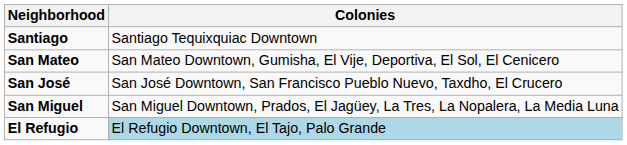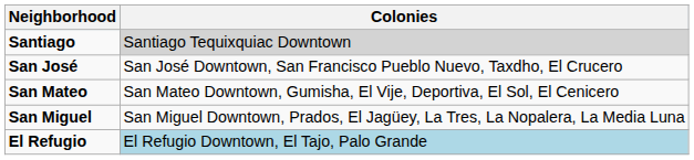 <table class="wikitable">
 <tr align=center style="background:#d8edff">
 <th>Neighborhood</th>
 <th>Colonies</th>
 </tr>
 <tr>
 <td><strong>Santiago</strong></td>
-<td>Santiago Tequixquiac Downtown</td>
+<td style="background: lightgrey;">Santiago Tequixquiac Downtown</td>
+</tr>
+<tr>
+<td><strong>San José</strong></td>
+<td>San José Downtown, San Francisco Pueblo Nuevo, Taxdho, El Crucero</td>
 </tr>
 <tr>
 <td><strong>San Mateo</strong></td>
 <td>San Mateo Downtown, Gumisha, El Vije, Deportiva, El Sol, El Cenicero</td>
-</tr>
-<tr>
-<td><strong>San José</strong></td>
-<td>San José Downtown, San Francisco Pueblo Nuevo, Taxdho, El Crucero</td>
 </tr>
 <tr>
 <td><strong>San Miguel</strong></td>
 <td>San Miguel Downtown, Prados, El Jagüey, La Tres, La Nopalera, La Media Luna</td>
 </tr>
 <tr>
 <td><strong>El Refugio</strong></td>
 <td style="background: lightblue;">El Refugio Downtown, El Tajo, Palo Grande</td>
 </tr>
 </table>
